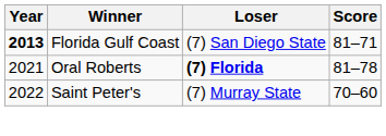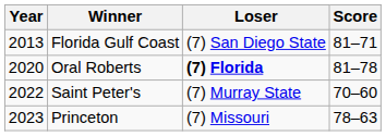 <table class="wikitable">
 <tr>
 <th>Year</th>
 <th>Winner</th>
 <th>Loser</th>
 <th>Score</th>
 </tr>
 <tr>
-<td><strong>2013</strong></td>
+<td>2013</td>
 <td>Florida Gulf Coast</td>
 <td>(7) <a href='#'>San Diego State</a></td>
 <td>81–71</td>
 </tr>
 <tr>
-<td>2021</td>
+<td>2020</td>
 <td>Oral Roberts</td>
 <td><strong>(7) <a href='#'>Florida</a></strong></td>
 <td>81–78</td>
 </tr>
 <tr>
 <td>2022</td>
 <td>Saint Peter's</td>
 <td>(7) <a href='#'>Murray State</a></td>
 <td>70–60</td>
 </tr>
+<tr>
+<td>2023</td>
+<td>Princeton</td>
+<td>(7) <a href='#'>Missouri</a></td>
+<td>78–63</td>
+</tr>
 </table>
